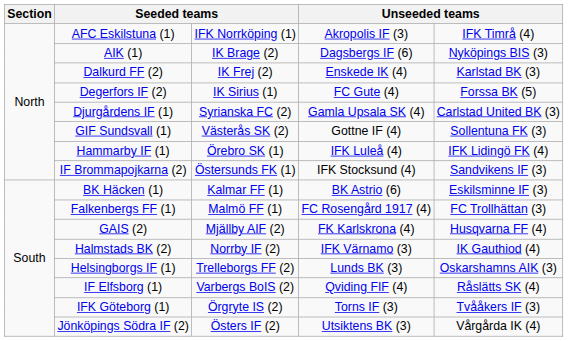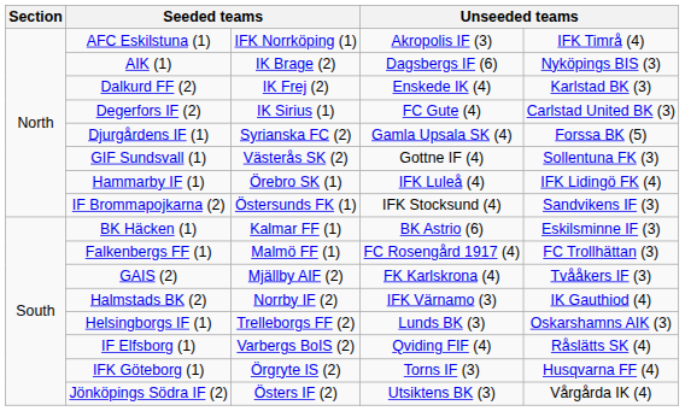 <table class="wikitable" style="text-align:center">
 <tr>
 <th>Section</th>
 <th colspan="2">Seeded teams</th>
 <th colspan="2">Unseeded teams</th>
 </tr>
 <tr>
 <td rowspan="8">North</td>
 <td><a href='#'>AFC Eskilstuna</a> (1)</td>
 <td><a href='#'>IFK Norrköping</a> (1)</td>
 <td><a href='#'>Akropolis IF</a> (3)</td>
 <td><a href='#'>IFK Timrå</a> (4)</td>
 </tr>
 <tr>
 <td><a href='#'>AIK</a> (1)</td>
 <td><a href='#'>IK Brage</a> (2)</td>
 <td><a href='#'>Dagsbergs IF</a> (6)</td>
 <td><a href='#'>Nyköpings BIS</a> (3)</td>
 </tr>
 <tr>
 <td><a href='#'>Dalkurd FF</a> (2)</td>
 <td><a href='#'>IK Frej</a> (2)</td>
 <td><a href='#'>Enskede IK</a> (4)</td>
 <td><a href='#'>Karlstad BK</a> (3)</td>
 </tr>
 <tr>
 <td><a href='#'>Degerfors IF</a> (2)</td>
 <td><a href='#'>IK Sirius</a> (1)</td>
 <td><a href='#'>FC Gute</a> (4)</td>
-<td><a href='#'>Forssa BK</a> (5)</td>
+<td><a href='#'>Carlstad United BK</a> (3)</td>
 </tr>
 <tr>
 <td><a href='#'>Djurgårdens IF</a> (1)</td>
 <td><a href='#'>Syrianska FC</a> (2)</td>
 <td><a href='#'>Gamla Upsala SK</a> (4)</td>
-<td><a href='#'>Carlstad United BK</a> (3)</td>
+<td><a href='#'>Forssa BK</a> (5)</td>
 </tr>
 <tr>
 <td><a href='#'>GIF Sundsvall</a> (1)</td>
 <td><a href='#'>Västerås SK</a> (2)</td>
 <td>Gottne IF (4)</td>
 <td><a href='#'>Sollentuna FK</a> (3)</td>
 </tr>
 <tr>
 <td><a href='#'>Hammarby IF</a> (1)</td>
 <td><a href='#'>Örebro SK</a> (1)</td>
 <td><a href='#'>IFK Luleå</a> (4)</td>
 <td><a href='#'>IFK Lidingö FK</a> (4)</td>
 </tr>
 <tr>
 <td><a href='#'>IF Brommapojkarna</a> (2)</td>
 <td><a href='#'>Östersunds FK</a> (1)</td>
 <td>IFK Stocksund (4)</td>
 <td><a href='#'>Sandvikens IF</a> (3)</td>
 </tr>
 <tr>
 <td rowspan="8">South</td>
 <td><a href='#'>BK Häcken</a> (1)</td>
 <td><a href='#'>Kalmar FF</a> (1)</td>
 <td><a href='#'>BK Astrio</a> (6)</td>
 <td><a href='#'>Eskilsminne IF</a> (3)</td>
 </tr>
 <tr>
 <td><a href='#'>Falkenbergs FF</a> (1)</td>
 <td><a href='#'>Malmö FF</a> (1)</td>
 <td><a href='#'>FC Rosengård 1917</a> (4)</td>
 <td><a href='#'>FC Trollhättan</a> (3)</td>
 </tr>
 <tr>
 <td><a href='#'>GAIS</a> (2)</td>
 <td><a href='#'>Mjällby AIF</a> (2)</td>
 <td><a href='#'>FK Karlskrona</a> (4)</td>
-<td><a href='#'>Husqvarna FF</a> (4)</td>
+<td><a href='#'>Tvååkers IF</a> (3)</td>
 </tr>
 <tr>
 <td><a href='#'>Halmstads BK</a> (2)</td>
 <td><a href='#'>Norrby IF</a> (2)</td>
 <td><a href='#'>IFK Värnamo</a> (3)</td>
 <td><a href='#'>IK Gauthiod</a> (4)</td>
 </tr>
 <tr>
 <td><a href='#'>Helsingborgs IF</a> (1)</td>
 <td><a href='#'>Trelleborgs FF</a> (2)</td>
 <td><a href='#'>Lunds BK</a> (3)</td>
 <td><a href='#'>Oskarshamns AIK</a> (3)</td>
 </tr>
 <tr>
 <td><a href='#'>IF Elfsborg</a> (1)</td>
 <td><a href='#'>Varbergs BoIS</a> (2)</td>
 <td><a href='#'>Qviding FIF</a> (4)</td>
 <td><a href='#'>Råslätts SK</a> (4)</td>
 </tr>
 <tr>
 <td><a href='#'>IFK Göteborg</a> (1)</td>
 <td><a href='#'>Örgryte IS</a> (2)</td>
 <td><a href='#'>Torns IF</a> (3)</td>
-<td><a href='#'>Tvååkers IF</a> (3)</td>
+<td><a href='#'>Husqvarna FF</a> (4)</td>
 </tr>
 <tr>
 <td><a href='#'>Jönköpings Södra IF</a> (2)</td>
 <td><a href='#'>Östers IF</a> (2)</td>
 <td><a href='#'>Utsiktens BK</a> (3)</td>
 <td>Vårgårda IK (4)</td>
 </tr>
 </table>
